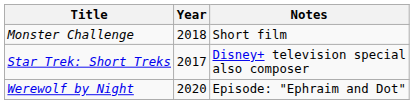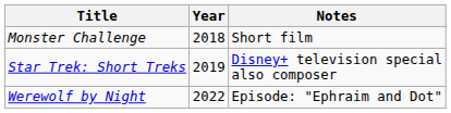 <table class="wikitable">
 <tr>
 <th>Title</th>
 <th>Year</th>
 <th>Notes</th>
 </tr>
 <tr>
 <td><em>Monster Challenge</em></td>
 <td>2018</td>
 <td>Short film</td>
 </tr>
 <tr>
 <td><em><a href='#'>Star Trek: Short Treks</a></em></td>
-<td>2017</td>
+<td>2019</td>
 <td><a href='#'>Disney+</a> television special<br>also composer</td>
 </tr>
 <tr>
 <td><em><a href='#'>Werewolf by Night</a></em></td>
-<td>2020</td>
+<td>2022</td>
 <td>Episode: "Ephraim and Dot"</td>
 </tr>
 </table>
